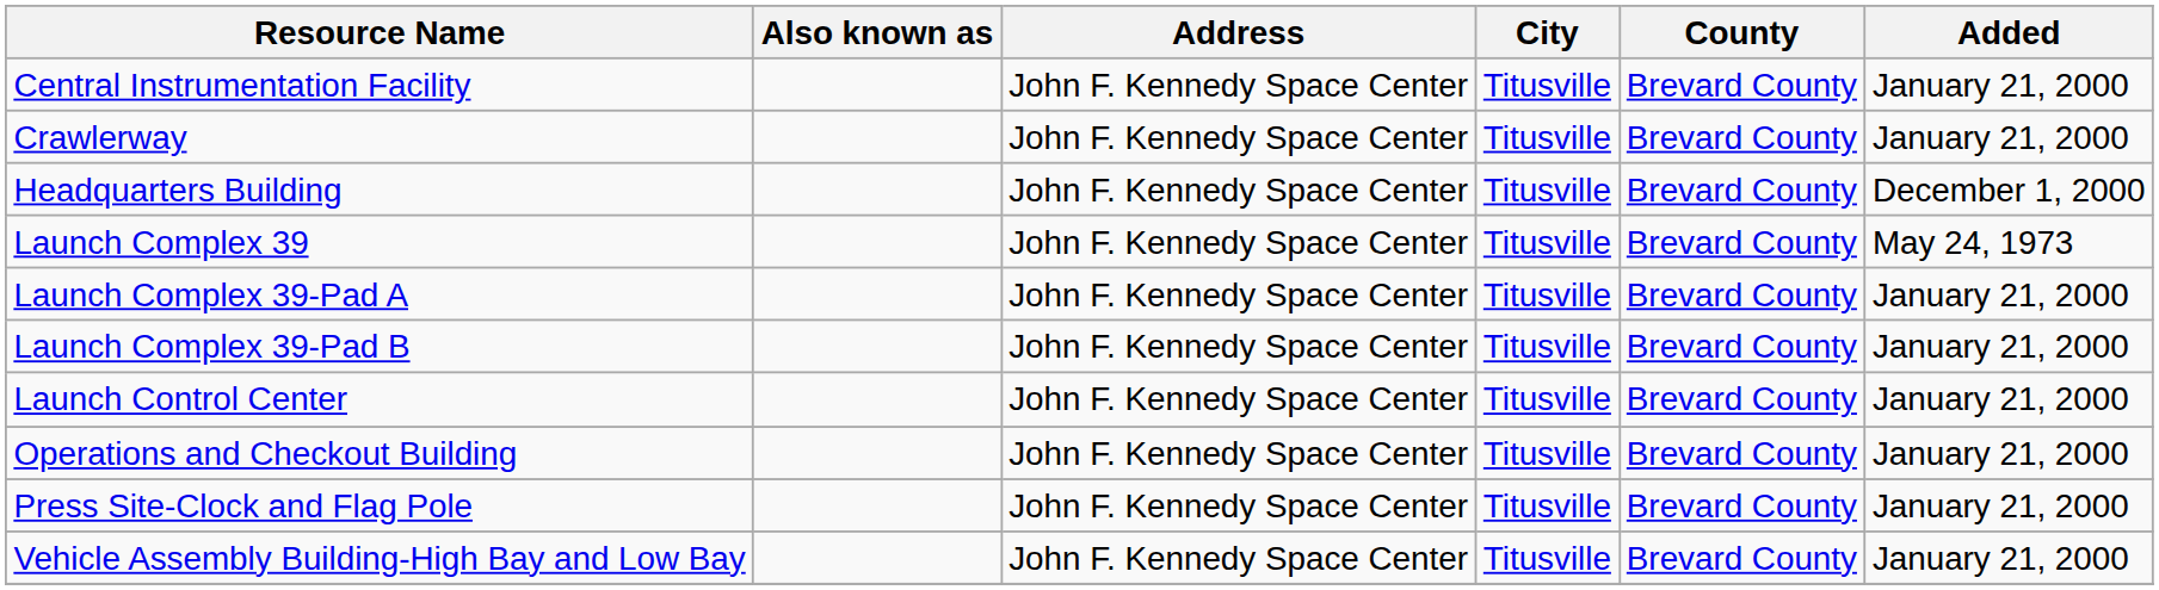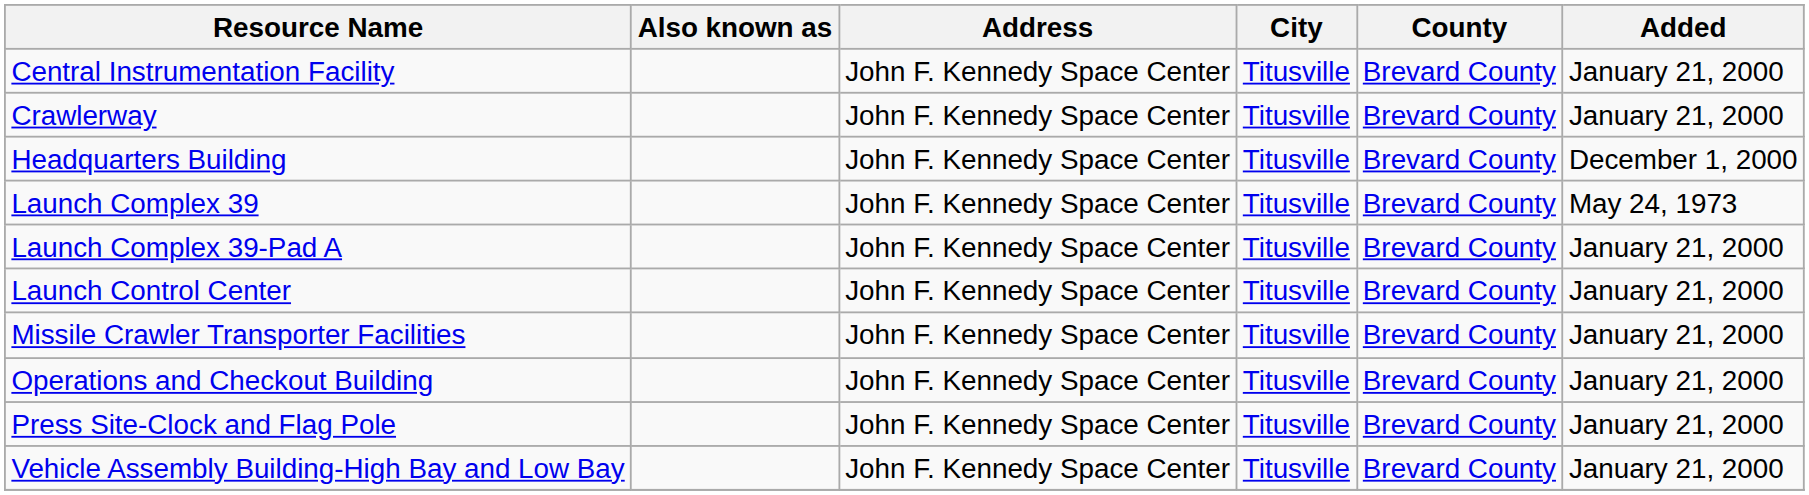 <table class="wikitable" style="font-size: 95%;">
 <tr>
 <th>Resource Name</th>
 <th>Also known as</th>
 <th>Address</th>
 <th>City</th>
 <th>County</th>
 <th>Added</th>
 </tr>
 <tr>
 <td><a href='#'>Central Instrumentation Facility</a></td>
 <td></td>
 <td>John F. Kennedy Space Center</td>
 <td><a href='#'>Titusville</a></td>
 <td><a href='#'>Brevard County</a></td>
 <td>January 21, 2000</td>
 </tr>
 <tr>
 <td><a href='#'>Crawlerway</a></td>
 <td></td>
 <td>John F. Kennedy Space Center</td>
 <td><a href='#'>Titusville</a></td>
 <td><a href='#'>Brevard County</a></td>
 <td>January 21, 2000</td>
 </tr>
 <tr>
 <td><a href='#'>Headquarters Building</a></td>
 <td></td>
 <td>John F. Kennedy Space Center</td>
 <td><a href='#'>Titusville</a></td>
 <td><a href='#'>Brevard County</a></td>
 <td>December 1, 2000</td>
 </tr>
 <tr>
 <td><a href='#'>Launch Complex 39</a></td>
 <td></td>
 <td>John F. Kennedy Space Center</td>
 <td><a href='#'>Titusville</a></td>
 <td><a href='#'>Brevard County</a></td>
 <td>May 24, 1973</td>
 </tr>
 <tr>
 <td><a href='#'>Launch Complex 39-Pad A</a></td>
 <td></td>
 <td>John F. Kennedy Space Center</td>
 <td><a href='#'>Titusville</a></td>
 <td><a href='#'>Brevard County</a></td>
 <td>January 21, 2000</td>
 </tr>
 <tr>
-<td><a href='#'>Launch Complex 39-Pad B</a></td>
+<td><a href='#'>Launch Control Center</a></td>
 <td></td>
 <td>John F. Kennedy Space Center</td>
 <td><a href='#'>Titusville</a></td>
 <td><a href='#'>Brevard County</a></td>
 <td>January 21, 2000</td>
 </tr>
 <tr>
-<td><a href='#'>Launch Control Center</a></td>
+<td><a href='#'>Missile Crawler Transporter Facilities</a></td>
 <td></td>
 <td>John F. Kennedy Space Center</td>
 <td><a href='#'>Titusville</a></td>
 <td><a href='#'>Brevard County</a></td>
 <td>January 21, 2000</td>
 </tr>
 <tr>
 <td><a href='#'>Operations and Checkout Building</a></td>
 <td></td>
 <td>John F. Kennedy Space Center</td>
 <td><a href='#'>Titusville</a></td>
 <td><a href='#'>Brevard County</a></td>
 <td>January 21, 2000</td>
 </tr>
 <tr>
 <td><a href='#'>Press Site-Clock and Flag Pole</a></td>
 <td></td>
 <td>John F. Kennedy Space Center</td>
 <td><a href='#'>Titusville</a></td>
 <td><a href='#'>Brevard County</a></td>
 <td>January 21, 2000</td>
 </tr>
 <tr>
 <td><a href='#'>Vehicle Assembly Building-High Bay and Low Bay</a></td>
 <td></td>
 <td>John F. Kennedy Space Center</td>
 <td><a href='#'>Titusville</a></td>
 <td><a href='#'>Brevard County</a></td>
 <td>January 21, 2000</td>
 </tr>
 <tr>
 </tr>
 </table>
